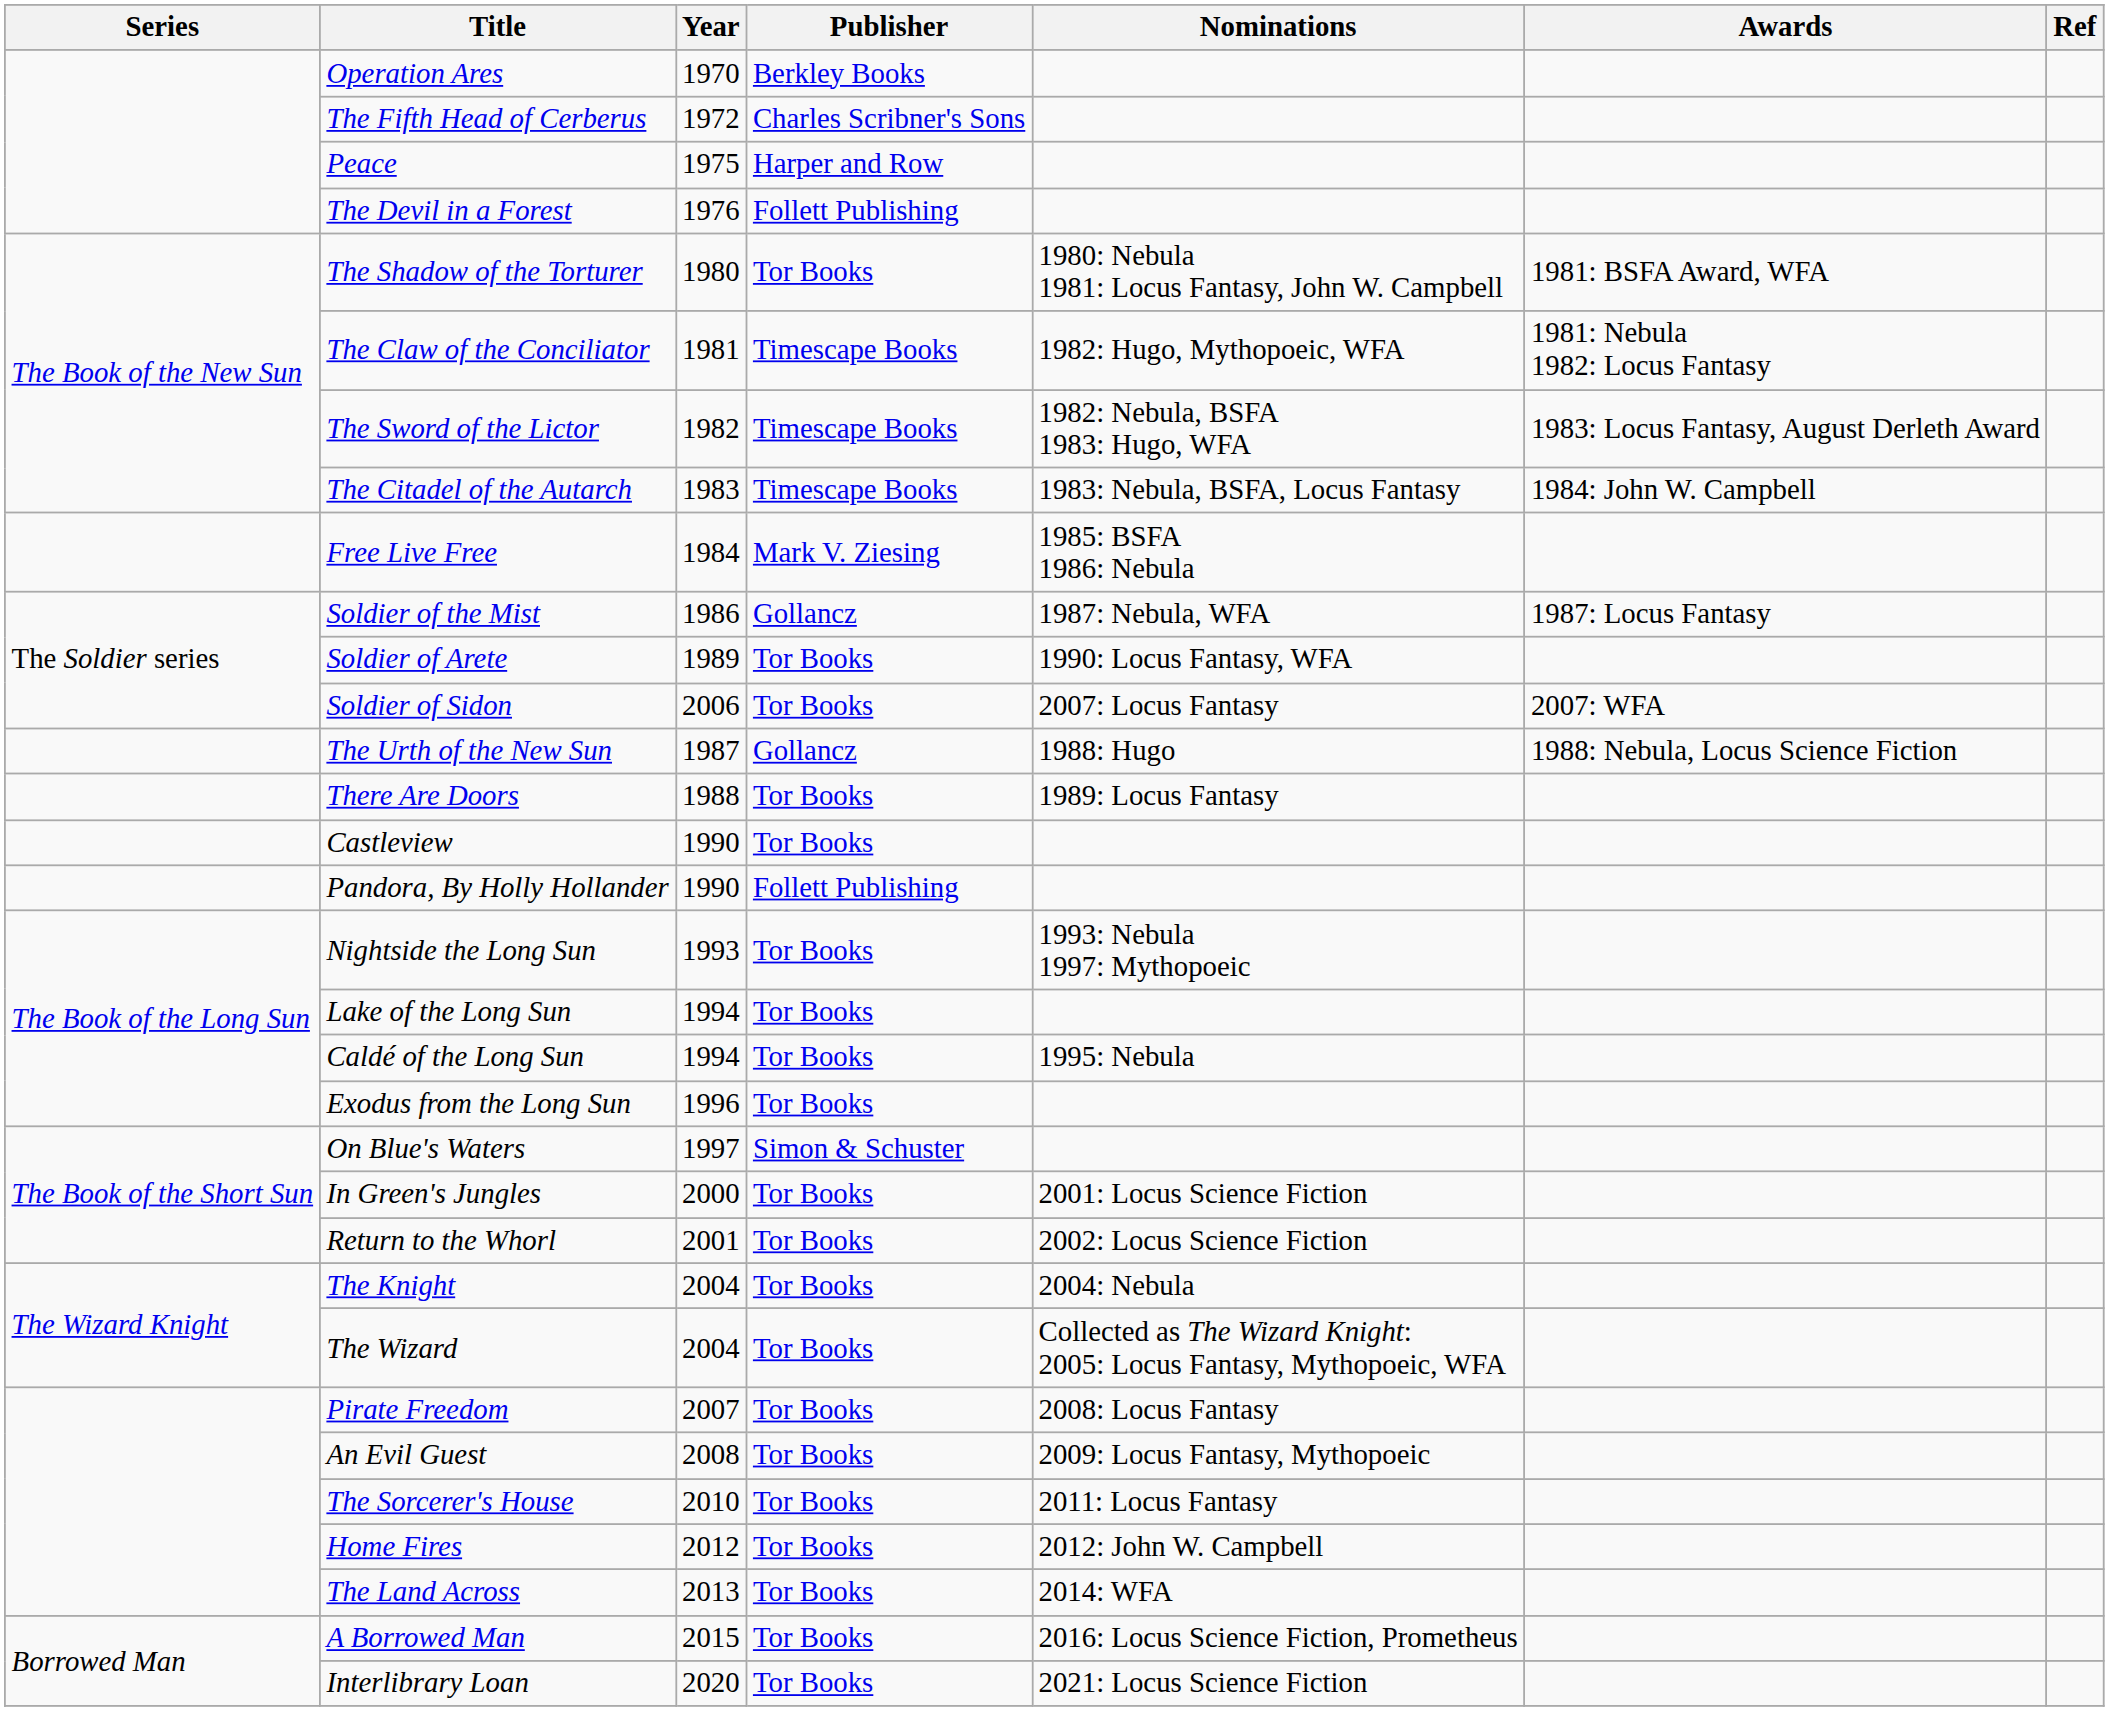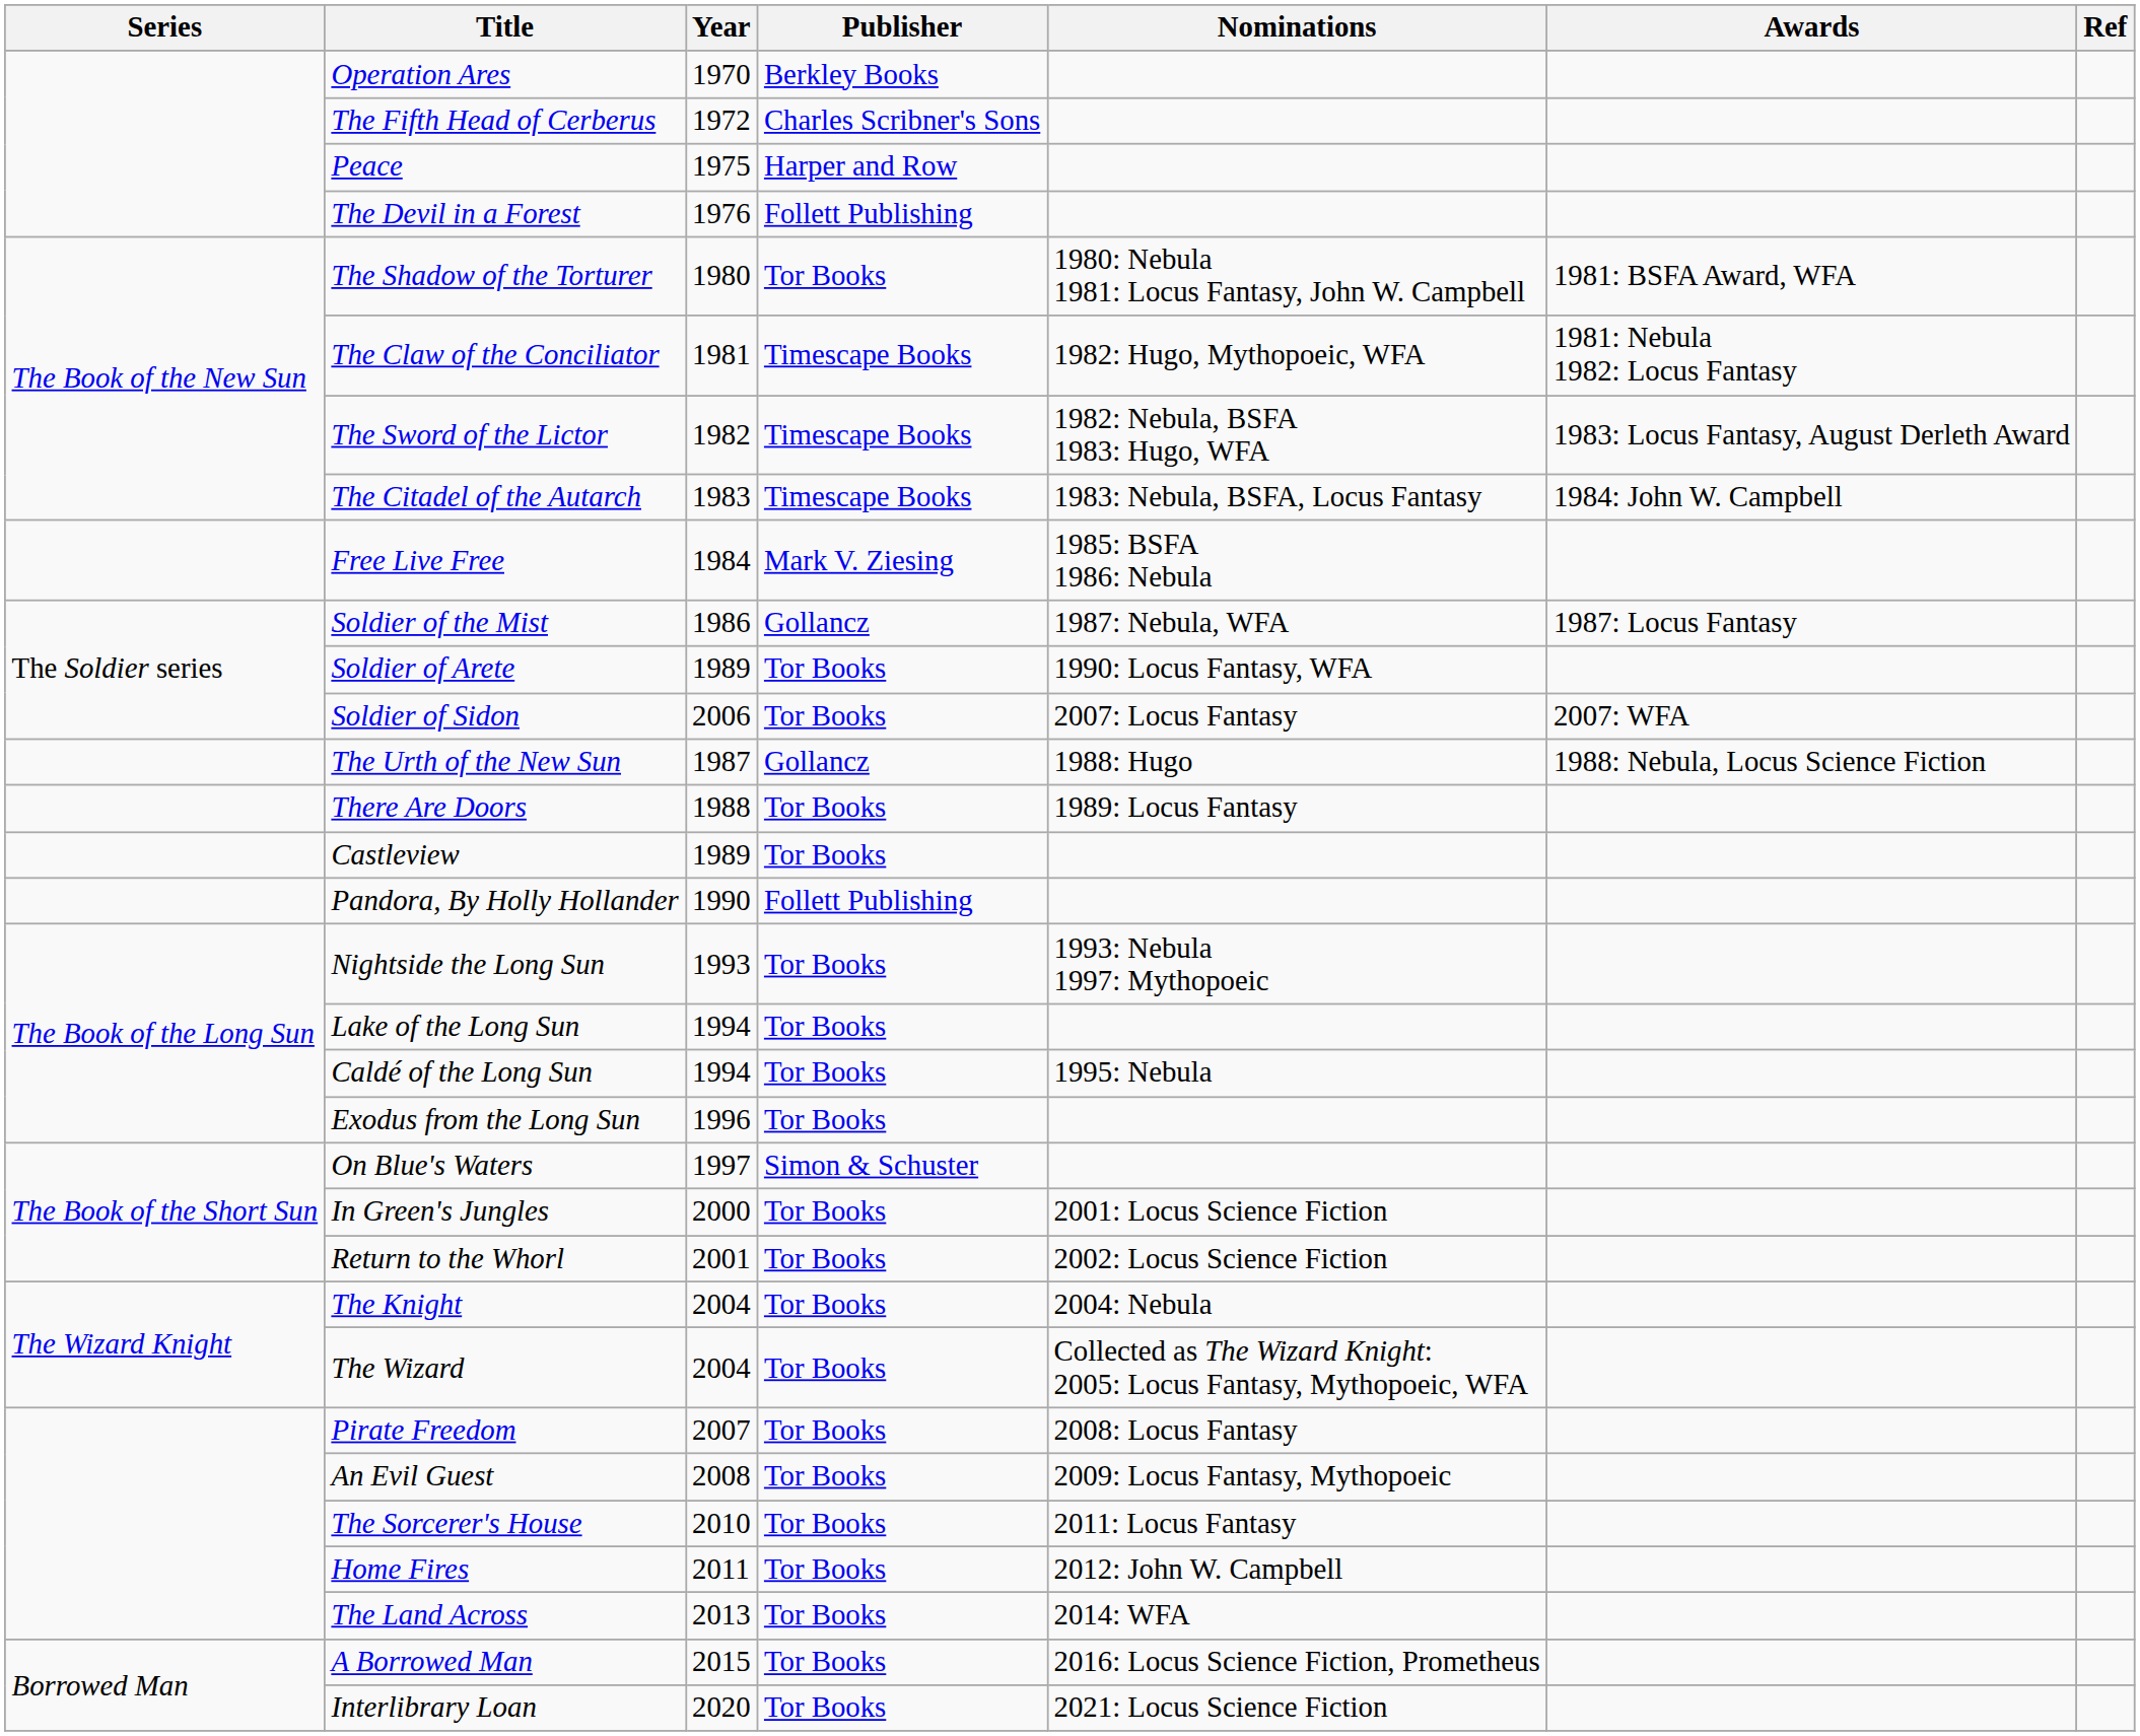 <table class="wikitable">
 <tr>
 <th>Series</th>
 <th>Title</th>
 <th>Year</th>
 <th>Publisher</th>
 <th>Nominations</th>
 <th>Awards</th>
 <th>Ref</th>
 </tr>
 <tr>
 <td rowspan="4"></td>
 <td><em><a href='#'>Operation Ares</a></em></td>
 <td>1970</td>
 <td><a href='#'>Berkley Books</a></td>
 <td></td>
 <td></td>
 <td></td>
 </tr>
 <tr>
 <td><em><a href='#'>The Fifth Head of Cerberus</a></em></td>
 <td>1972</td>
 <td><a href='#'>Charles Scribner's Sons</a></td>
 <td></td>
 <td></td>
 <td></td>
 </tr>
 <tr>
 <td><a href='#'><em>Peace</em></a></td>
 <td>1975</td>
 <td><a href='#'>Harper and Row</a></td>
 <td></td>
 <td></td>
 <td></td>
 </tr>
 <tr>
 <td><em><a href='#'>The Devil in a Forest</a></em></td>
 <td>1976</td>
 <td><a href='#'>Follett Publishing</a></td>
 <td></td>
 <td></td>
 <td></td>
 </tr>
 <tr>
 <td rowspan="4"><em><a href='#'>The Book of the New Sun</a></em></td>
 <td><em><a href='#'>The Shadow of the Torturer</a></em></td>
 <td>1980</td>
 <td><a href='#'>Tor Books</a></td>
 <td>1980: Nebula<br>1981: Locus Fantasy, John W. Campbell</td>
 <td>1981: BSFA Award, WFA</td>
 <td></td>
 </tr>
 <tr>
 <td><em><a href='#'>The Claw of the Conciliator</a></em></td>
 <td>1981</td>
 <td><a href='#'>Timescape Books</a></td>
 <td>1982: Hugo, Mythopoeic, WFA</td>
 <td>1981: Nebula<br>1982: Locus Fantasy</td>
 <td></td>
 </tr>
 <tr>
 <td><em><a href='#'>The Sword of the Lictor</a></em></td>
 <td>1982</td>
 <td><a href='#'>Timescape Books</a></td>
 <td>1982: Nebula, BSFA<br>1983: Hugo, WFA</td>
 <td>1983: Locus Fantasy, August Derleth Award</td>
 <td></td>
 </tr>
 <tr>
 <td><em><a href='#'>The Citadel of the Autarch</a></em></td>
 <td>1983</td>
 <td><a href='#'>Timescape Books</a></td>
 <td>1983: Nebula, BSFA, Locus Fantasy</td>
 <td>1984: John W. Campbell</td>
 <td></td>
 </tr>
 <tr>
 <td></td>
 <td><em><a href='#'>Free Live Free</a></em></td>
 <td>1984</td>
 <td><a href='#'>Mark V. Ziesing</a></td>
 <td>1985: BSFA<br>1986: Nebula</td>
 <td></td>
 <td></td>
 </tr>
 <tr>
 <td rowspan="3">The <em>Soldier</em> series</td>
 <td><em><a href='#'>Soldier of the Mist</a></em></td>
 <td>1986</td>
 <td><a href='#'>Gollancz</a></td>
 <td>1987: Nebula, WFA</td>
 <td>1987: Locus Fantasy</td>
 <td></td>
 </tr>
 <tr>
 <td><em><a href='#'>Soldier of Arete</a></em></td>
 <td>1989</td>
 <td><a href='#'>Tor Books</a></td>
 <td>1990: Locus Fantasy, WFA</td>
 <td></td>
 <td></td>
 </tr>
 <tr>
 <td><em><a href='#'>Soldier of Sidon</a></em></td>
 <td>2006</td>
 <td><a href='#'>Tor Books</a></td>
 <td>2007: Locus Fantasy</td>
 <td>2007: WFA</td>
 <td></td>
 </tr>
 <tr>
 <td></td>
 <td><em><a href='#'>The Urth of the New Sun</a></em></td>
 <td>1987</td>
 <td><a href='#'>Gollancz</a></td>
 <td>1988: Hugo</td>
 <td>1988: Nebula, Locus Science Fiction</td>
 <td></td>
 </tr>
 <tr>
 <td></td>
 <td><em><a href='#'>There Are Doors</a></em></td>
 <td>1988</td>
 <td><a href='#'>Tor Books</a></td>
 <td>1989: Locus Fantasy</td>
 <td></td>
 <td></td>
 </tr>
 <tr>
 <td></td>
 <td><em>Castleview</em></td>
-<td>1990</td>
+<td>1989</td>
 <td><a href='#'>Tor Books</a></td>
 <td></td>
 <td></td>
 <td></td>
 </tr>
 <tr>
 <td></td>
 <td><em>Pandora, By Holly Hollander</em></td>
 <td>1990</td>
 <td><a href='#'>Follett Publishing</a></td>
 <td></td>
 <td></td>
 <td></td>
 </tr>
 <tr>
 <td rowspan="4"><em><a href='#'>The Book of the Long Sun</a></em></td>
 <td><em>Nightside the Long Sun</em></td>
 <td>1993</td>
 <td><a href='#'>Tor Books</a></td>
 <td>1993: Nebula<br>1997: Mythopoeic</td>
 <td></td>
 <td></td>
 </tr>
 <tr>
 <td><em>Lake of the Long Sun</em></td>
 <td>1994</td>
 <td><a href='#'>Tor Books</a></td>
 <td></td>
 <td></td>
 <td></td>
 </tr>
 <tr>
 <td><em>Caldé of the Long Sun</em></td>
 <td>1994</td>
 <td><a href='#'>Tor Books</a></td>
 <td>1995: Nebula</td>
 <td></td>
 <td></td>
 </tr>
 <tr>
 <td><em>Exodus from the Long Sun</em></td>
 <td>1996</td>
 <td><a href='#'>Tor Books</a></td>
 <td></td>
 <td></td>
 <td></td>
 </tr>
 <tr>
 <td rowspan="3"><em><a href='#'>The Book of the Short Sun</a></em></td>
 <td><em>On Blue's Waters</em></td>
 <td>1997</td>
 <td><a href='#'>Simon & Schuster</a></td>
 <td></td>
 <td></td>
 <td></td>
 </tr>
 <tr>
 <td><em>In Green's Jungles</em></td>
 <td>2000</td>
 <td><a href='#'>Tor Books</a></td>
 <td>2001: Locus Science Fiction</td>
 <td></td>
 <td></td>
 </tr>
 <tr>
 <td><em>Return to the Whorl</em></td>
 <td>2001</td>
 <td><a href='#'>Tor Books</a></td>
 <td>2002: Locus Science Fiction</td>
 <td></td>
 <td></td>
 </tr>
 <tr>
 <td rowspan="2"><em><a href='#'>The Wizard Knight</a></em></td>
 <td><a href='#'><em>The Knight</em></a></td>
 <td>2004</td>
 <td><a href='#'>Tor Books</a></td>
 <td>2004: Nebula</td>
 <td></td>
 <td></td>
 </tr>
 <tr>
 <td><em>The Wizard</em></td>
 <td>2004</td>
 <td><a href='#'>Tor Books</a></td>
 <td>Collected as <em>The Wizard Knight</em>:<br>2005: Locus Fantasy, Mythopoeic, WFA</td>
 <td></td>
 <td></td>
 </tr>
 <tr>
 <td rowspan="5"></td>
 <td><em><a href='#'>Pirate Freedom</a></em></td>
 <td>2007</td>
 <td><a href='#'>Tor Books</a></td>
 <td>2008: Locus Fantasy</td>
 <td></td>
 <td></td>
 </tr>
 <tr>
 <td><em>An Evil Guest</em></td>
 <td>2008</td>
 <td><a href='#'>Tor Books</a></td>
 <td>2009: Locus Fantasy, Mythopoeic</td>
 <td></td>
 <td></td>
 </tr>
 <tr>
 <td><em><a href='#'>The Sorcerer's House</a></em></td>
 <td>2010</td>
 <td><a href='#'>Tor Books</a></td>
 <td>2011: Locus Fantasy</td>
 <td></td>
 <td></td>
 </tr>
 <tr>
 <td><a href='#'><em>Home Fires</em></a></td>
-<td>2012</td>
+<td>2011</td>
 <td><a href='#'>Tor Books</a></td>
 <td>2012: John W. Campbell</td>
 <td></td>
 <td></td>
 </tr>
 <tr>
 <td><em><a href='#'>The Land Across</a></em></td>
 <td>2013</td>
 <td><a href='#'>Tor Books</a></td>
 <td>2014: WFA</td>
 <td></td>
 <td></td>
 </tr>
 <tr>
 <td rowspan="2"><em>Borrowed Man</em></td>
 <td><em><a href='#'>A Borrowed Man</a></em></td>
 <td>2015</td>
 <td><a href='#'>Tor Books</a></td>
 <td>2016: Locus Science Fiction, Prometheus</td>
 <td></td>
 <td></td>
 </tr>
 <tr>
 <td><em>Interlibrary Loan</em></td>
 <td>2020</td>
 <td><a href='#'>Tor Books</a></td>
 <td>2021: Locus Science Fiction</td>
 <td></td>
 <td></td>
 </tr>
 </table>
